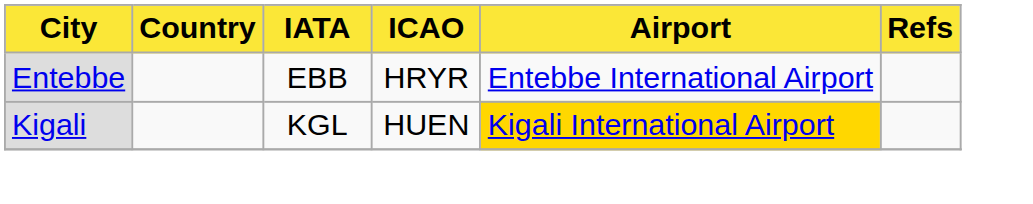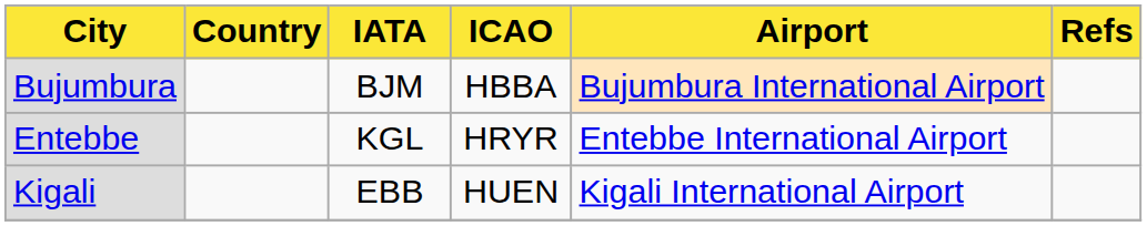 <table class="sortable wikitable toccolours">
 <tr>
 <th style="background-color:#FBE737">City</th>
 <th style="background-color:#FBE737">Country</th>
 <th style="background-color:#FBE737;width:50px;">IATA</th>
 <th style="background-color:#FBE737;width:50px;">ICAO</th>
 <th style="background-color:#FBE737">Airport</th>
 <th style="background-color:#FBE737" class="unsortable">Refs</th>
 </tr>
 <tr>
+<td style="background-color:#DDDDDD"><a href='#'>Bujumbura</a></td>
+<td></td>
+<td align=center>BJM</td>
+<td align=center>HBBA</td>
+<td style="background-color: #FFE6BD"><a href='#'>Bujumbura International Airport</a></td>
+<td align=center></td>
+</tr>
+<tr>
 <td style="background-color:#DDDDDD"><a href='#'>Entebbe</a></td>
 <td></td>
-<td align=center>EBB</td>
+<td align=center>KGL</td>
 <td align=center>HRYR</td>
 <td><a href='#'>Entebbe International Airport</a></td>
 <td align=center></td>
 </tr>
 <tr>
 <td style="background-color:#DDDDDD"><a href='#'>Kigali</a></td>
 <td></td>
-<td align=center>KGL</td>
+<td align=center>EBB</td>
 <td align=center>HUEN</td>
-<td style="background: gold;"><a href='#'>Kigali International Airport</a></td>
+<td><a href='#'>Kigali International Airport</a></td>
 <td align=center></td>
 </tr>
 <tr>
 </tr>
 </table>
